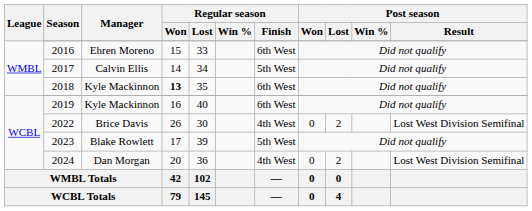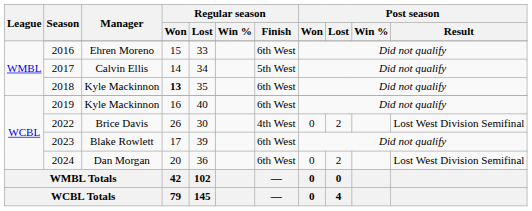 <table class="wikitable" style="font-size: 95%; text-align:center;">
 <tr>
 <th rowspan=2>League</th>
 <th rowspan="2">Season</th>
 <th rowspan="2">Manager</th>
 <th colspan="4">Regular season</th>
 <th colspan="4">Post season</th>
 </tr>
 <tr>
 <th>Won</th>
 <th>Lost</th>
 <th>Win %</th>
 <th>Finish</th>
 <th>Won</th>
 <th>Lost</th>
 <th>Win %</th>
 <th>Result</th>
 </tr>
 <tr>
 <td rowspan="4"><a href='#'>WMBL</a></td>
 </tr>
 <tr>
 <td>2016</td>
 <td>Ehren Moreno</td>
 <td>15</td>
 <td>33</td>
 <td></td>
 <td>6th West</td>
 <td colspan=4><em>Did not qualify</em></td>
 </tr>
 <tr>
 <td>2017</td>
 <td>Calvin Ellis</td>
 <td>14</td>
 <td>34</td>
 <td></td>
 <td>5th West</td>
 <td colspan=4><em>Did not qualify</em></td>
 </tr>
 <tr>
 <td>2018</td>
 <td>Kyle Mackinnon</td>
 <td><strong>13</strong></td>
 <td>35</td>
 <td></td>
 <td>6th West</td>
 <td colspan=4><em>Did not qualify</em></td>
 </tr>
 <tr>
 <td rowspan=5><a href='#'>WCBL</a></td>
 </tr>
 <tr>
 <td>2019</td>
 <td>Kyle Mackinnon</td>
 <td>16</td>
 <td>40</td>
 <td></td>
 <td>6th West</td>
 <td colspan=4><em>Did not qualify</em></td>
 </tr>
 <tr>
 <td>2022</td>
 <td>Brice Davis</td>
 <td>26</td>
 <td>30</td>
 <td></td>
 <td>4th West</td>
 <td>0</td>
 <td>2</td>
 <td></td>
 <td>Lost West Division Semifinal</td>
 </tr>
 <tr>
 <td>2023</td>
 <td>Blake Rowlett</td>
 <td>17</td>
 <td>39</td>
 <td></td>
-<td>5th West</td>
+<td>6th West</td>
 <td colspan=4><em>Did not qualify</em></td>
 </tr>
 <tr>
 <td>2024</td>
 <td>Dan Morgan</td>
 <td>20</td>
 <td>36</td>
 <td></td>
-<td>4th West</td>
+<td>6th West</td>
 <td>0</td>
 <td>2</td>
 <td></td>
 <td>Lost West Division Semifinal</td>
 </tr>
 <tr>
 <th colspan="3">WMBL Totals</th>
 <th>42</th>
 <th>102</th>
 <th></th>
 <th>—</th>
 <th>0</th>
 <th>0</th>
 <th></th>
 <th></th>
 </tr>
 <tr>
 <th colspan="3">WCBL Totals</th>
 <th>79</th>
 <th>145</th>
 <th></th>
 <th>—</th>
 <th>0</th>
 <th>4</th>
 <th></th>
 <th></th>
 </tr>
 </table>
